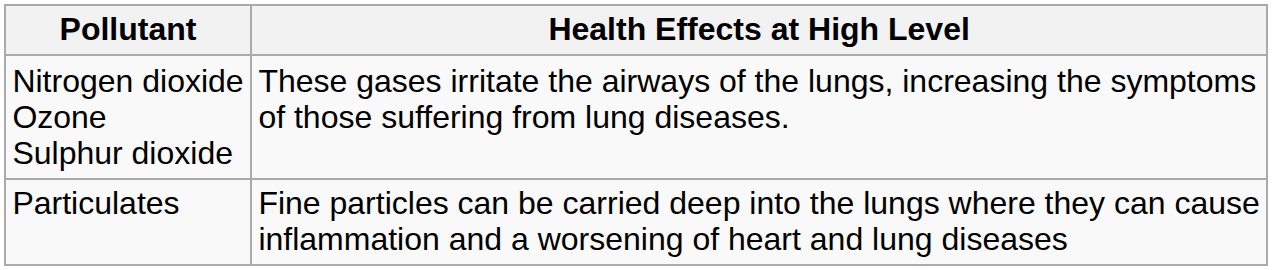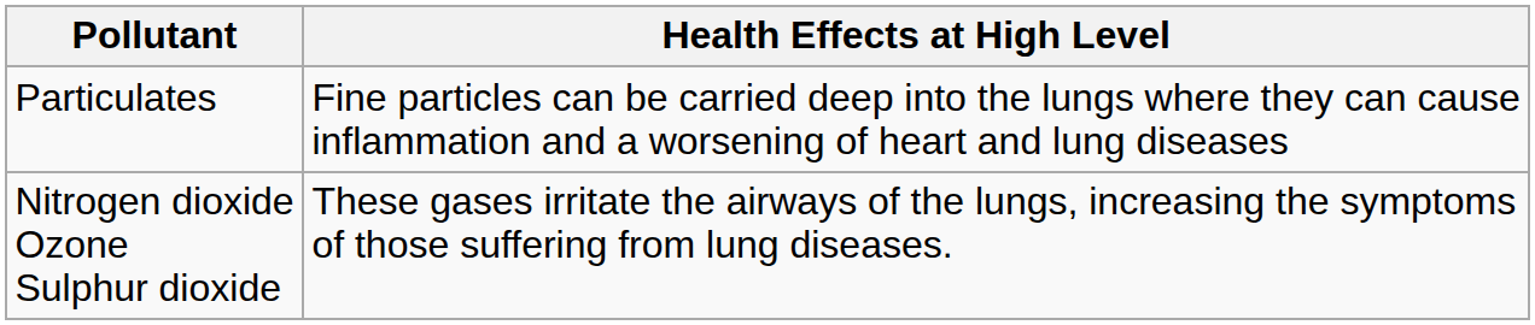 <table class="wikitable">
 <tr>
 <th>Pollutant</th>
 <th>Health Effects at High Level</th>
 </tr>
 <tr>
+<td>Particulates<br> </td>
+<td>Fine particles can be carried deep into the lungs where they can cause<br> inflammation and a worsening of heart and lung diseases</td>
+</tr>
+<tr>
 <td>Nitrogen dioxide<br>Ozone<br>Sulphur dioxide</td>
 <td>These gases irritate the airways of the lungs, increasing the symptoms<br>of those suffering from lung diseases.<br> </td>
 </tr>
-<tr>
-<td>Particulates<br> </td>
-<td>Fine particles can be carried deep into the lungs where they can cause<br> inflammation and a worsening of heart and lung diseases</td>
-</tr>
 </table>
